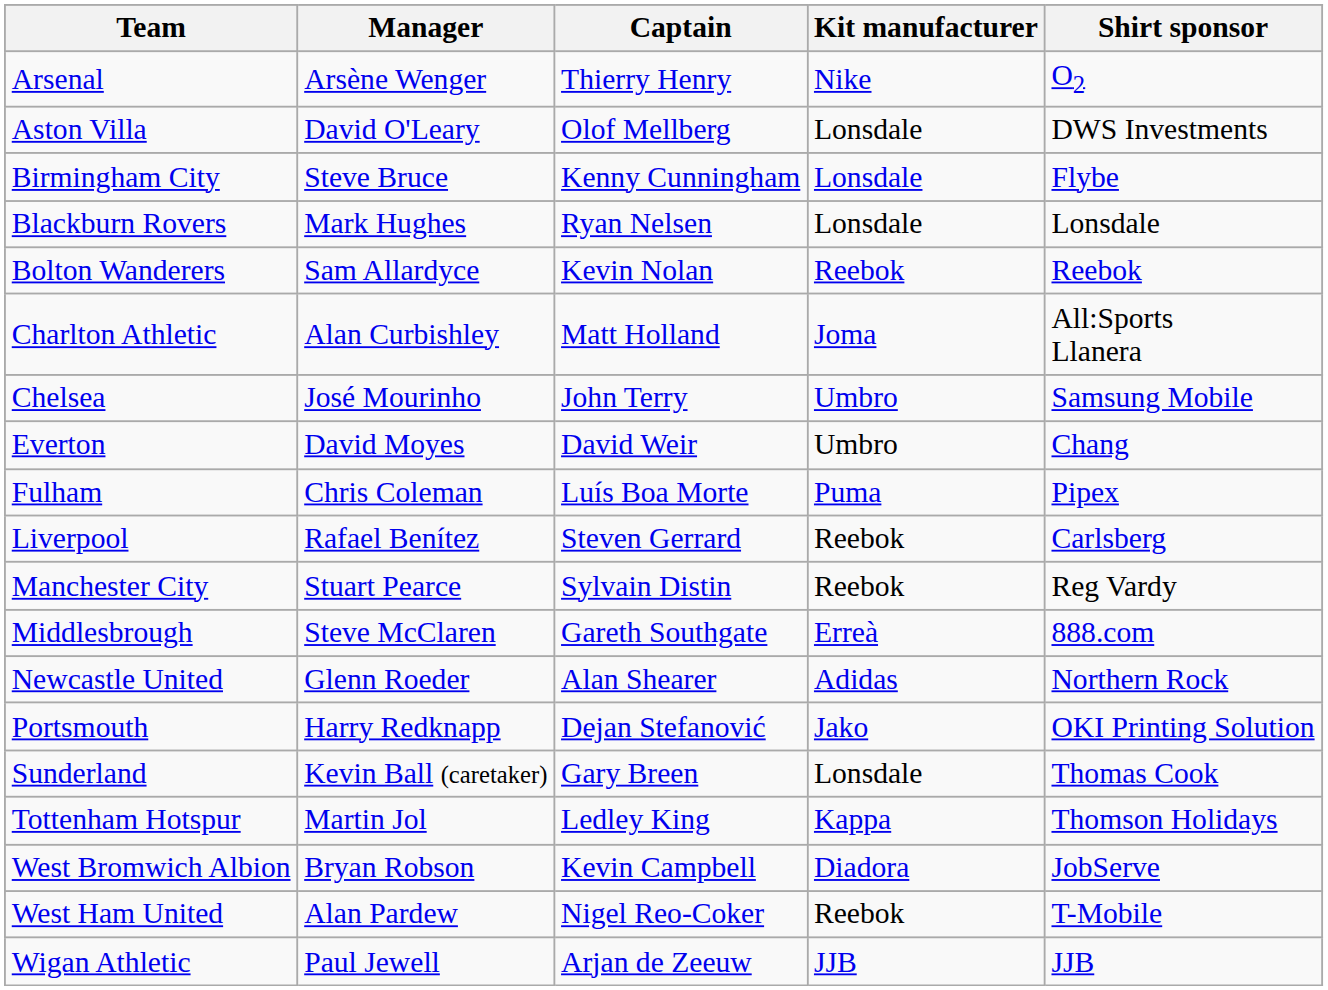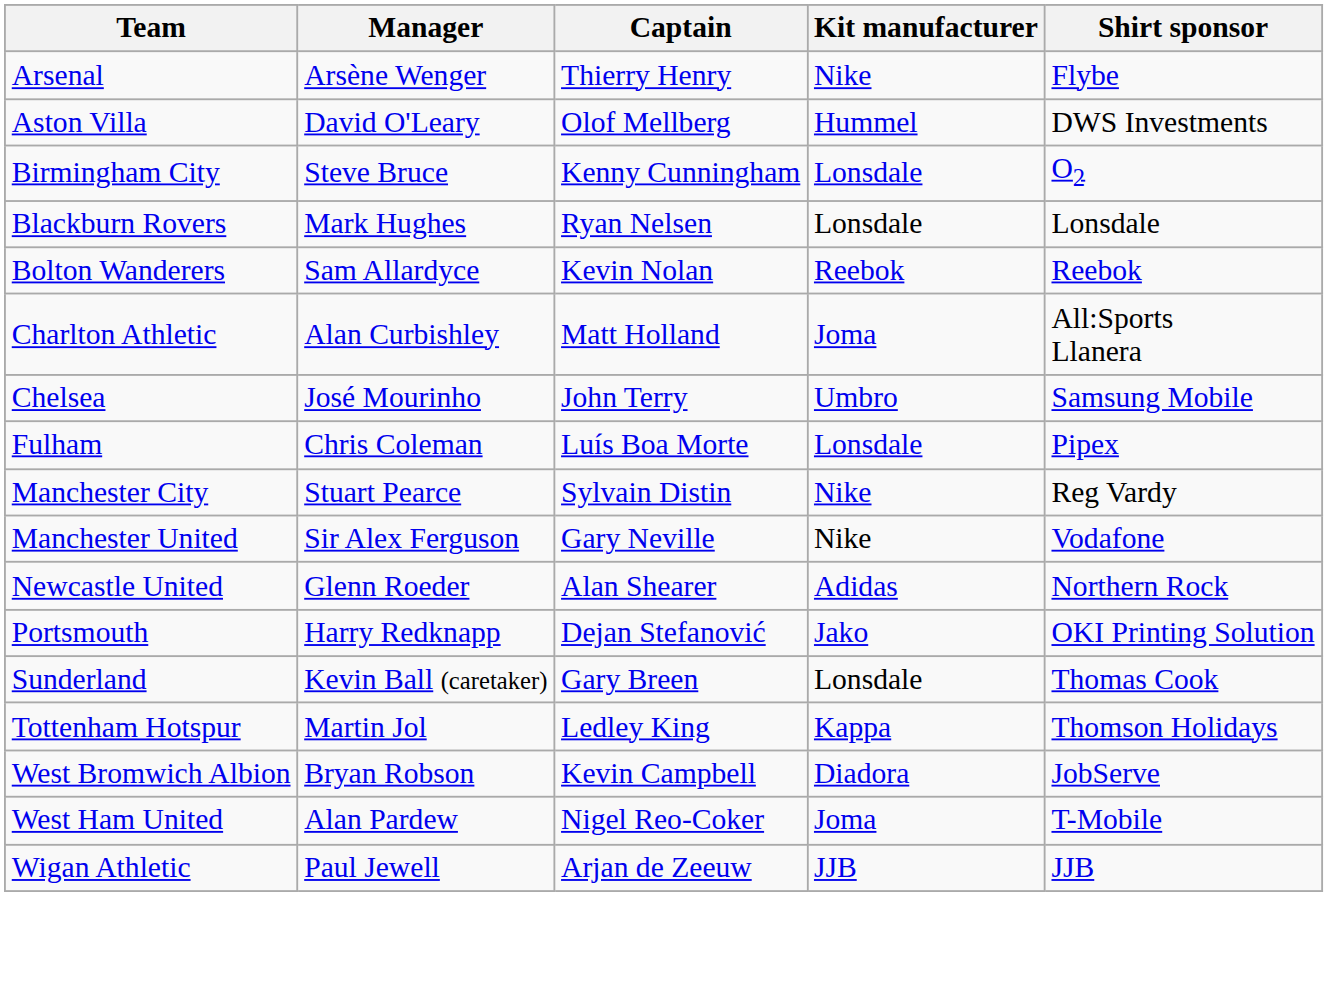 <table class="wikitable sortable" style="text-align: left;">
 <tr>
 <th>Team</th>
 <th>Manager</th>
 <th>Captain</th>
 <th>Kit manufacturer</th>
 <th>Shirt sponsor</th>
 </tr>
 <tr>
 <td><a href='#'>Arsenal</a></td>
 <td> <a href='#'>Arsène Wenger</a></td>
 <td> <a href='#'>Thierry Henry</a></td>
 <td><a href='#'>Nike</a></td>
-<td><a href='#'>O<sub>2</sub></a></td>
+<td><a href='#'>Flybe</a></td>
 </tr>
 <tr>
 <td><a href='#'>Aston Villa</a></td>
 <td> <a href='#'>David O'Leary</a></td>
 <td> <a href='#'>Olof Mellberg</a></td>
-<td>Lonsdale</td>
+<td><a href='#'>Hummel</a></td>
 <td>DWS Investments</td>
 </tr>
 <tr>
 <td><a href='#'>Birmingham City</a></td>
 <td> <a href='#'>Steve Bruce</a></td>
 <td> <a href='#'>Kenny Cunningham</a></td>
 <td><a href='#'>Lonsdale</a></td>
-<td><a href='#'>Flybe</a></td>
+<td><a href='#'>O<sub>2</sub></a></td>
 </tr>
 <tr>
 <td><a href='#'>Blackburn Rovers</a></td>
 <td> <a href='#'>Mark Hughes</a></td>
 <td> <a href='#'>Ryan Nelsen</a></td>
 <td>Lonsdale</td>
 <td>Lonsdale</td>
 </tr>
 <tr>
 <td><a href='#'>Bolton Wanderers</a></td>
 <td> <a href='#'>Sam Allardyce</a></td>
 <td> <a href='#'>Kevin Nolan</a></td>
 <td><a href='#'>Reebok</a></td>
 <td><a href='#'>Reebok</a></td>
 </tr>
 <tr>
 <td><a href='#'>Charlton Athletic</a></td>
 <td> <a href='#'>Alan Curbishley</a></td>
 <td> <a href='#'>Matt Holland</a></td>
 <td><a href='#'>Joma</a></td>
 <td>All:Sports<br>Llanera</td>
 </tr>
 <tr>
 <td><a href='#'>Chelsea</a></td>
 <td> <a href='#'>José Mourinho</a></td>
 <td> <a href='#'>John Terry</a></td>
 <td><a href='#'>Umbro</a></td>
 <td><a href='#'>Samsung Mobile</a></td>
 </tr>
 <tr>
-<td><a href='#'>Everton</a></td>
-<td> <a href='#'>David Moyes</a></td>
-<td> <a href='#'>David Weir</a></td>
-<td>Umbro</td>
-<td><a href='#'>Chang</a></td>
-</tr>
-<tr>
 <td><a href='#'>Fulham</a></td>
 <td> <a href='#'>Chris Coleman</a></td>
 <td> <a href='#'>Luís Boa Morte</a></td>
-<td><a href='#'>Puma</a></td>
+<td><a href='#'>Lonsdale</a></td>
 <td><a href='#'>Pipex</a></td>
-</tr>
-<tr>
-<td><a href='#'>Liverpool</a></td>
-<td> <a href='#'>Rafael Benítez</a></td>
-<td> <a href='#'>Steven Gerrard</a></td>
-<td>Reebok</td>
-<td><a href='#'>Carlsberg</a></td>
 </tr>
 <tr>
 <td><a href='#'>Manchester City</a></td>
 <td> <a href='#'>Stuart Pearce</a></td>
 <td> <a href='#'>Sylvain Distin</a></td>
-<td>Reebok</td>
+<td><a href='#'>Nike</a></td>
 <td>Reg Vardy</td>
 </tr>
 <tr>
-<td><a href='#'>Middlesbrough</a></td>
-<td> <a href='#'>Steve McClaren</a></td>
-<td> <a href='#'>Gareth Southgate</a></td>
-<td><a href='#'>Erreà</a></td>
-<td><a href='#'>888.com</a></td>
+<td><a href='#'>Manchester United</a></td>
+<td> <a href='#'>Sir Alex Ferguson</a></td>
+<td> <a href='#'>Gary Neville</a></td>
+<td>Nike</td>
+<td><a href='#'>Vodafone</a></td>
 </tr>
 <tr>
 <td><a href='#'>Newcastle United</a></td>
 <td> <a href='#'>Glenn Roeder</a></td>
 <td> <a href='#'>Alan Shearer</a></td>
 <td><a href='#'>Adidas</a></td>
 <td><a href='#'>Northern Rock</a></td>
 </tr>
 <tr>
 <td><a href='#'>Portsmouth</a></td>
 <td> <a href='#'>Harry Redknapp</a></td>
 <td> <a href='#'>Dejan Stefanović</a></td>
 <td><a href='#'>Jako</a></td>
 <td><a href='#'>OKI Printing Solution</a></td>
 </tr>
 <tr>
 <td><a href='#'>Sunderland</a></td>
 <td> <a href='#'>Kevin Ball</a> <small>(caretaker)</small></td>
 <td> <a href='#'>Gary Breen</a></td>
 <td>Lonsdale</td>
 <td><a href='#'>Thomas Cook</a></td>
 </tr>
 <tr>
 <td><a href='#'>Tottenham Hotspur</a></td>
 <td> <a href='#'>Martin Jol</a></td>
 <td> <a href='#'>Ledley King</a></td>
 <td><a href='#'>Kappa</a></td>
 <td><a href='#'>Thomson Holidays</a></td>
 </tr>
 <tr>
 <td><a href='#'>West Bromwich Albion</a></td>
 <td> <a href='#'>Bryan Robson</a></td>
 <td> <a href='#'>Kevin Campbell</a></td>
 <td><a href='#'>Diadora</a></td>
 <td><a href='#'>JobServe</a></td>
 </tr>
 <tr>
 <td><a href='#'>West Ham United</a></td>
 <td> <a href='#'>Alan Pardew</a></td>
 <td> <a href='#'>Nigel Reo-Coker</a></td>
-<td>Reebok</td>
+<td><a href='#'>Joma</a></td>
 <td><a href='#'>T-Mobile</a></td>
 </tr>
 <tr>
 <td><a href='#'>Wigan Athletic</a></td>
 <td> <a href='#'>Paul Jewell</a></td>
 <td> <a href='#'>Arjan de Zeeuw</a></td>
 <td><a href='#'>JJB</a></td>
 <td><a href='#'>JJB</a></td>
 </tr>
 </table>
